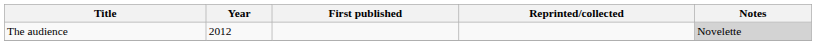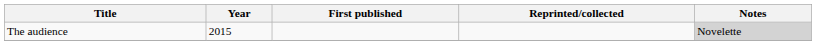 <table class='wikitable sortable' width='90%'>
 <tr>
 <th width=25%>Title</th>
 <th>Year</th>
 <th>First published</th>
 <th>Reprinted/collected</th>
 <th>Notes</th>
 </tr>
 <tr>
 <td data-sort-value="audience">The audience</td>
-<td>2012</td>
+<td>2015</td>
 <td></td>
 <td></td>
 <td style="background: lightgrey;">Novelette</td>
 </tr>
 <tr>
 </tr>
 </table>
